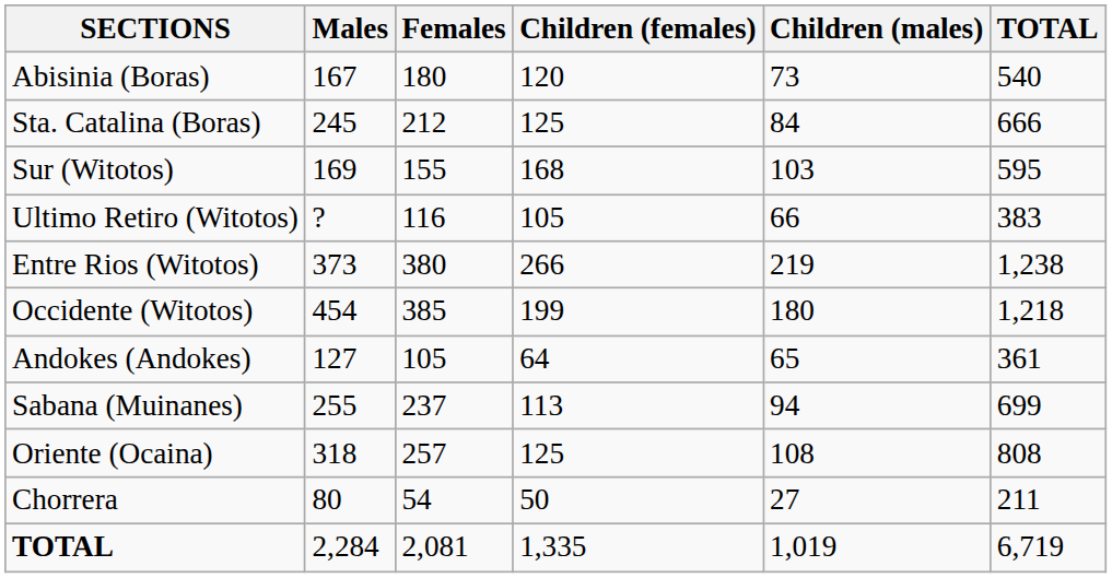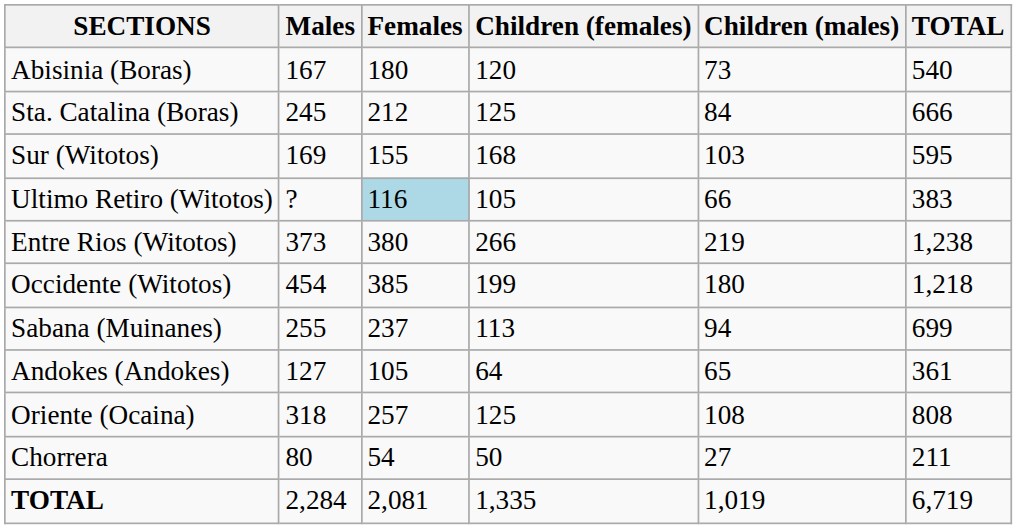 <table class="wikitable">
 <tr>
 <th><strong>SECTIONS</strong></th>
 <th>Males</th>
 <th>Females</th>
 <th>Children (females)</th>
 <th>Children (males)</th>
 <th>TOTAL</th>
 </tr>
 <tr>
 <td>Abisinia (Boras)</td>
 <td>167</td>
 <td>180</td>
 <td>120</td>
 <td>73</td>
 <td>540</td>
 </tr>
 <tr>
 <td>Sta. Catalina (Boras)</td>
 <td>245</td>
 <td>212</td>
 <td>125</td>
 <td>84</td>
 <td>666</td>
 </tr>
 <tr>
 <td>Sur (Witotos)</td>
 <td>169</td>
 <td>155</td>
 <td>168</td>
 <td>103</td>
 <td>595</td>
 </tr>
 <tr>
 <td>Ultimo Retiro (Witotos)</td>
 <td>?</td>
-<td>116</td>
+<td style="background: lightblue;">116</td>
 <td>105</td>
 <td>66</td>
 <td>383</td>
 </tr>
 <tr>
 <td>Entre Rios (Witotos)</td>
 <td>373</td>
 <td>380</td>
 <td>266</td>
 <td>219</td>
 <td>1,238</td>
 </tr>
 <tr>
 <td>Occidente (Witotos)</td>
 <td>454</td>
 <td>385</td>
 <td>199</td>
 <td>180</td>
 <td>1,218</td>
 </tr>
 <tr>
+<td>Sabana (Muinanes)</td>
+<td>255</td>
+<td>237</td>
+<td>113</td>
+<td>94</td>
+<td>699</td>
+</tr>
+<tr>
 <td>Andokes (Andokes)</td>
 <td>127</td>
 <td>105</td>
 <td>64</td>
 <td>65</td>
 <td>361</td>
-</tr>
-<tr>
-<td>Sabana (Muinanes)</td>
-<td>255</td>
-<td>237</td>
-<td>113</td>
-<td>94</td>
-<td>699</td>
 </tr>
 <tr>
 <td>Oriente (Ocaina)</td>
 <td>318</td>
 <td>257</td>
 <td>125</td>
 <td>108</td>
 <td>808</td>
 </tr>
 <tr>
 <td>Chorrera</td>
 <td>80</td>
 <td>54</td>
 <td>50</td>
 <td>27</td>
 <td>211</td>
 </tr>
 <tr>
 <td><strong>TOTAL</strong></td>
 <td>2,284</td>
 <td>2,081</td>
 <td>1,335</td>
 <td>1,019</td>
 <td>6,719</td>
 </tr>
 </table>
